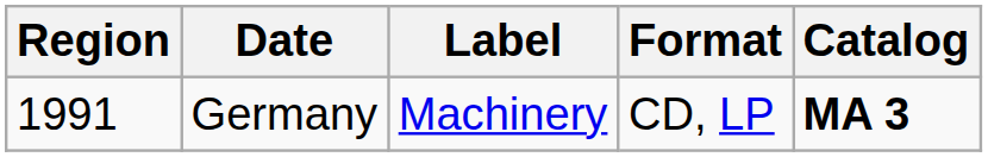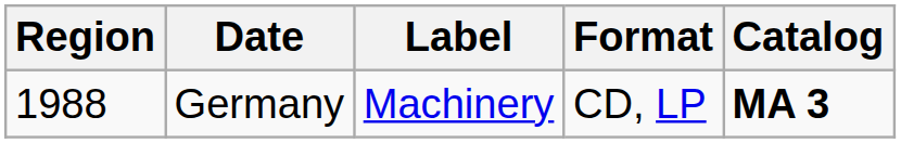 <table class="wikitable">
 <tr>
 <th>Region</th>
 <th>Date</th>
 <th>Label</th>
 <th>Format</th>
 <th>Catalog</th>
 </tr>
 <tr>
-<td>1991</td>
+<td>1988</td>
 <td>Germany</td>
 <td><a href='#'>Machinery</a></td>
 <td>CD, <a href='#'>LP</a></td>
 <td><strong>MA 3</strong></td>
 </tr>
 </table>
